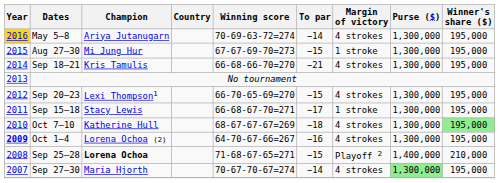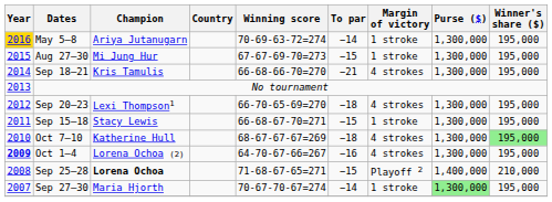 <table class="wikitable">
 <tr>
 <th>Year</th>
 <th>Dates</th>
 <th>Champion</th>
 <th>Country</th>
 <th>Winning score</th>
 <th>To par</th>
 <th>Margin<br>of victory</th>
 <th>Purse (<a href='#'>$</a>)</th>
 <th>Winner's<br>share ($)</th>
 </tr>
 <tr>
 <td style="background: gold;"><a href='#'>2016</a></td>
 <td>May 5–8</td>
 <td><a href='#'>Ariya Jutanugarn</a></td>
 <td></td>
 <td>70-69-63-72=274</td>
 <td align=center>−14</td>
-<td>4 strokes</td>
+<td>1 stroke</td>
 <td align=center>1,300,000</td>
 <td align=center>195,000</td>
 </tr>
 <tr>
 <td><a href='#'>2015</a></td>
 <td>Aug 27–30</td>
 <td><a href='#'>Mi Jung Hur</a></td>
 <td></td>
 <td>67-67-69-70=273</td>
 <td align=center>−15</td>
 <td>1 stroke</td>
 <td align=center>1,300,000</td>
 <td align=center>195,000</td>
 </tr>
 <tr>
 <td><a href='#'>2014</a></td>
 <td>Sep 18–21</td>
 <td><a href='#'>Kris Tamulis</a></td>
 <td></td>
 <td>66-68-66-70=270</td>
 <td align=center>−21</td>
 <td>4 strokes</td>
 <td align=center>1,300,000</td>
 <td align=center>195,000</td>
 </tr>
 <tr>
 <td><a href='#'>2013</a></td>
 <td colspan=10 align=center><em>No tournament</em></td>
 </tr>
 <tr>
 <td><a href='#'>2012</a></td>
 <td>Sep 20–23</td>
 <td><a href='#'>Lexi Thompson</a><sup>1</sup></td>
 <td></td>
 <td>66-70-65-69=270</td>
-<td align=center>−15</td>
+<td align=center>−18</td>
 <td>4 strokes</td>
 <td align=center>1,300,000</td>
 <td align=center>195,000</td>
 </tr>
 <tr>
 <td><a href='#'>2011</a></td>
 <td>Sep 15–18</td>
 <td><a href='#'>Stacy Lewis</a></td>
 <td></td>
 <td>66-68-67-70=271</td>
-<td align=center>−17</td>
+<td align=center>−15</td>
 <td>1 stroke</td>
 <td align=center>1,300,000</td>
 <td align=center>195,000</td>
 </tr>
 <tr>
 <td><a href='#'>2010</a></td>
 <td>Oct 7–10</td>
 <td><a href='#'>Katherine Hull</a></td>
 <td></td>
 <td>68-67-67-67=269</td>
 <td align=center>−18</td>
 <td>4 strokes</td>
 <td align=center>1,300,000</td>
 <td align=center style="background: lightgreen;">195,000</td>
 </tr>
 <tr>
 <td><strong><a href='#'>2009</a></strong></td>
 <td>Oct 1–4</td>
 <td><a href='#'>Lorena Ochoa</a> <small>(2)</small></td>
 <td></td>
 <td>64-70-67-66=267</td>
 <td align=center>−16</td>
 <td>4 strokes</td>
 <td align=center>1,300,000</td>
 <td align=center>195,000</td>
 </tr>
 <tr>
 <td><a href='#'>2008</a></td>
 <td>Sep 25–28</td>
 <td><strong>Lorena Ochoa</strong></td>
 <td></td>
 <td>71-68-67-65=271</td>
 <td align=center>−15</td>
 <td>Playoff <sup>2</sup></td>
 <td align=center>1,400,000</td>
 <td align=center>210,000</td>
 </tr>
 <tr>
 <td><a href='#'>2007</a></td>
 <td>Sep 27–30</td>
 <td><a href='#'>Maria Hjorth</a></td>
 <td></td>
 <td>70-67-70-67=274</td>
 <td align=center>−14</td>
-<td>4 strokes</td>
+<td>1 stroke</td>
 <td align=center style="background: lightgreen;">1,300,000</td>
 <td align=center>195,000</td>
 </tr>
 <tr>
 </tr>
 </table>
